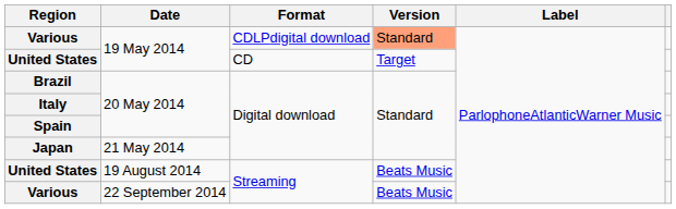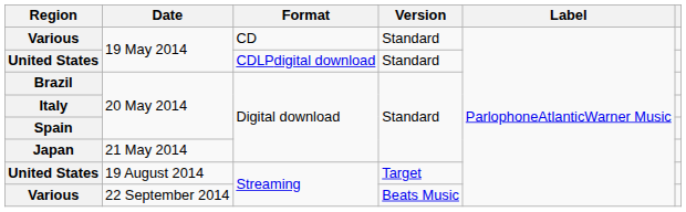 <table class="wikitable plainrowheaders">
 <tr>
 <th scope="col">Region</th>
 <th scope="col">Date</th>
 <th scope="col">Format</th>
 <th scope="col">Version</th>
 <th scope="col">Label</th>
 <th scope="col" class="unsortable"></th>
 </tr>
 <tr>
 <th scope="row">Various</th>
 <td rowspan="2">19 May 2014</td>
-<td><a href='#'>CD</a><a href='#'>LP</a><a href='#'>digital download</a></td>
-<td style="background: lightsalmon;">Standard</td>
+<td>CD</td>
+<td>Standard</td>
 <td rowspan="8"><a href='#'>Parlophone</a><a href='#'>Atlantic</a><a href='#'>Warner Music</a></td>
 <td style="text-align:center;"></td>
 </tr>
 <tr>
 <th scope="row">United States</th>
-<td>CD</td>
-<td><a href='#'>Target</a></td>
+<td><a href='#'>CD</a><a href='#'>LP</a><a href='#'>digital download</a></td>
+<td>Standard</td>
 <td style="text-align:center;"></td>
 </tr>
 <tr>
 <th scope="row">Brazil</th>
 <td rowspan="3">20 May 2014</td>
 <td rowspan="4">Digital download</td>
 <td rowspan="4">Standard</td>
 <td style="text-align:center;"></td>
 </tr>
 <tr>
 <th scope="row">Italy</th>
 <td style="text-align:center;"></td>
 </tr>
 <tr>
 <th scope="row">Spain</th>
 <td style="text-align:center;"></td>
 </tr>
 <tr>
 <th scope="row">Japan</th>
 <td>21 May 2014</td>
 <td style="text-align:center;"></td>
 </tr>
 <tr>
 <th scope="row">United States</th>
 <td>19 August 2014</td>
 <td rowspan="2"><a href='#'>Streaming</a></td>
-<td><a href='#'>Beats Music</a></td>
+<td><a href='#'>Target</a></td>
 <td style="text-align:center;"></td>
 </tr>
 <tr>
 <th scope="row">Various</th>
 <td>22 September 2014</td>
 <td><a href='#'>Beats Music</a></td>
 <td style="text-align:center;"></td>
 </tr>
 </table>
